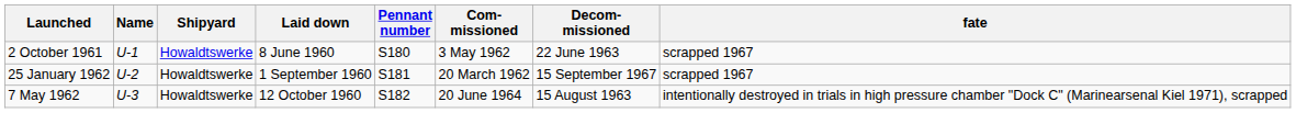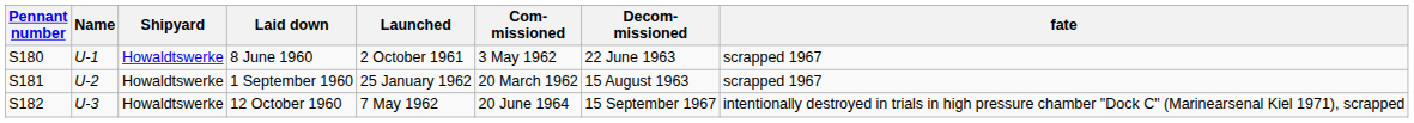 <table class="wikitable">
 <tr>
-<th>Launched</th>
+<th><a href='#'>Pennant<br>number</a></th>
 <th>Name</th>
 <th>Shipyard</th>
 <th>Laid down</th>
-<th><a href='#'>Pennant<br>number</a></th>
+<th>Launched</th>
 <th>Com-<br>missioned</th>
 <th>Decom-<br>missioned</th>
 <th>fate</th>
 </tr>
 <tr>
-<td>2 October 1961</td>
+<td>S180</td>
 <td><em>U-1</em></td>
 <td><a href='#'>Howaldtswerke</a></td>
 <td>8 June 1960</td>
-<td>S180</td>
+<td>2 October 1961</td>
 <td>3 May 1962</td>
 <td>22 June 1963</td>
 <td>scrapped 1967</td>
 </tr>
 <tr>
-<td>25 January 1962</td>
+<td>S181</td>
 <td><em>U-2</em></td>
 <td>Howaldtswerke</td>
 <td>1 September 1960</td>
-<td>S181</td>
+<td>25 January 1962</td>
 <td>20 March 1962</td>
-<td>15 September 1967</td>
+<td>15 August 1963</td>
 <td>scrapped 1967</td>
 </tr>
 <tr>
-<td>7 May 1962</td>
+<td>S182</td>
 <td><em>U-3</em></td>
 <td>Howaldtswerke</td>
 <td>12 October 1960</td>
-<td>S182</td>
+<td>7 May 1962</td>
 <td>20 June 1964</td>
-<td>15 August 1963</td>
+<td>15 September 1967</td>
 <td>intentionally destroyed in trials in high pressure chamber "Dock C" (Marinearsenal Kiel 1971), scrapped</td>
 </tr>
 </table>
